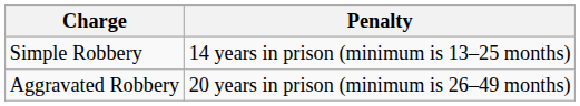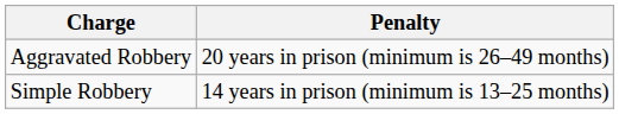 <table class="wikitable">
 <tr>
 <th>Charge</th>
 <th>Penalty</th>
 </tr>
 <tr>
+<td>Aggravated Robbery</td>
+<td>20 years in prison (minimum is 26–49 months)</td>
+</tr>
+<tr>
 <td>Simple Robbery</td>
 <td>14 years in prison (minimum is 13–25 months)</td>
 </tr>
-<tr>
-<td>Aggravated Robbery</td>
-<td>20 years in prison (minimum is 26–49 months)</td>
-</tr>
 </table>
